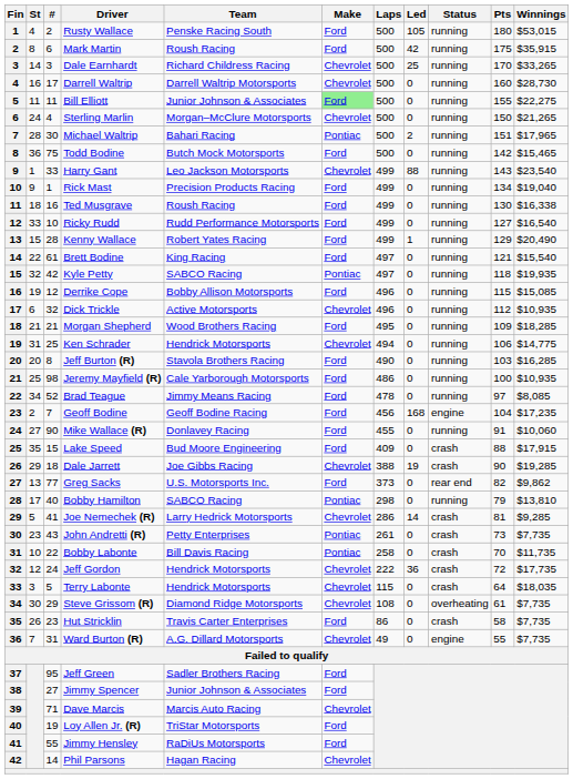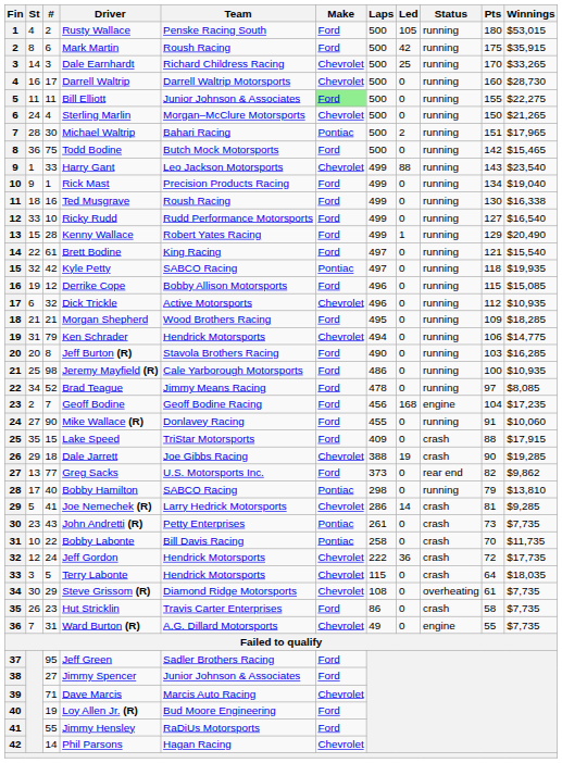 <table class="wikitable" style="font-size:95%">
 <tr>
 <th>Fin</th>
 <th>St</th>
 <th>#</th>
 <th>Driver</th>
 <th>Team</th>
 <th>Make</th>
 <th>Laps</th>
 <th>Led</th>
 <th>Status</th>
 <th>Pts</th>
 <th>Winnings</th>
 </tr>
 <tr>
 <th>1</th>
 <td>4</td>
 <td>2</td>
 <td><a href='#'>Rusty Wallace</a></td>
 <td><a href='#'>Penske Racing South</a></td>
 <td><a href='#'>Ford</a></td>
 <td>500</td>
 <td>105</td>
 <td>running</td>
 <td>180</td>
 <td>$53,015</td>
 </tr>
 <tr>
 <th>2</th>
 <td>8</td>
 <td>6</td>
 <td><a href='#'>Mark Martin</a></td>
 <td><a href='#'>Roush Racing</a></td>
 <td><a href='#'>Ford</a></td>
 <td>500</td>
 <td>42</td>
 <td>running</td>
 <td>175</td>
 <td>$35,915</td>
 </tr>
 <tr>
 <th>3</th>
 <td>14</td>
 <td>3</td>
 <td><a href='#'>Dale Earnhardt</a></td>
 <td><a href='#'>Richard Childress Racing</a></td>
 <td><a href='#'>Chevrolet</a></td>
 <td>500</td>
 <td>25</td>
 <td>running</td>
 <td>170</td>
 <td>$33,265</td>
 </tr>
 <tr>
 <th>4</th>
 <td>16</td>
 <td>17</td>
 <td><a href='#'>Darrell Waltrip</a></td>
 <td><a href='#'>Darrell Waltrip Motorsports</a></td>
 <td><a href='#'>Chevrolet</a></td>
 <td>500</td>
 <td>0</td>
 <td>running</td>
 <td>160</td>
 <td>$28,730</td>
 </tr>
 <tr>
 <th>5</th>
 <td>11</td>
 <td>11</td>
 <td><a href='#'>Bill Elliott</a></td>
 <td><a href='#'>Junior Johnson & Associates</a></td>
 <td style="background: lightgreen;"><a href='#'>Ford</a></td>
 <td>500</td>
 <td>0</td>
 <td>running</td>
 <td>155</td>
 <td>$22,275</td>
 </tr>
 <tr>
 <th>6</th>
 <td>24</td>
 <td>4</td>
 <td><a href='#'>Sterling Marlin</a></td>
 <td><a href='#'>Morgan–McClure Motorsports</a></td>
 <td><a href='#'>Chevrolet</a></td>
 <td>500</td>
 <td>0</td>
 <td>running</td>
 <td>150</td>
 <td>$21,265</td>
 </tr>
 <tr>
 <th>7</th>
 <td>28</td>
 <td>30</td>
 <td><a href='#'>Michael Waltrip</a></td>
 <td><a href='#'>Bahari Racing</a></td>
 <td><a href='#'>Pontiac</a></td>
 <td>500</td>
 <td>2</td>
 <td>running</td>
 <td>151</td>
 <td>$17,965</td>
 </tr>
 <tr>
 <th>8</th>
 <td>36</td>
 <td>75</td>
 <td><a href='#'>Todd Bodine</a></td>
 <td><a href='#'>Butch Mock Motorsports</a></td>
 <td><a href='#'>Ford</a></td>
 <td>500</td>
 <td>0</td>
 <td>running</td>
 <td>142</td>
 <td>$15,465</td>
 </tr>
 <tr>
 <th>9</th>
 <td>1</td>
 <td>33</td>
 <td><a href='#'>Harry Gant</a></td>
 <td><a href='#'>Leo Jackson Motorsports</a></td>
 <td><a href='#'>Chevrolet</a></td>
 <td>499</td>
 <td>88</td>
 <td>running</td>
 <td>143</td>
 <td>$23,540</td>
 </tr>
 <tr>
 <th>10</th>
 <td>9</td>
 <td>1</td>
 <td><a href='#'>Rick Mast</a></td>
 <td><a href='#'>Precision Products Racing</a></td>
 <td><a href='#'>Ford</a></td>
 <td>499</td>
 <td>0</td>
 <td>running</td>
 <td>134</td>
 <td>$19,040</td>
 </tr>
 <tr>
 <th>11</th>
 <td>18</td>
 <td>16</td>
 <td><a href='#'>Ted Musgrave</a></td>
 <td><a href='#'>Roush Racing</a></td>
 <td><a href='#'>Ford</a></td>
 <td>499</td>
 <td>0</td>
 <td>running</td>
 <td>130</td>
 <td>$16,338</td>
 </tr>
 <tr>
 <th>12</th>
 <td>33</td>
 <td>10</td>
 <td><a href='#'>Ricky Rudd</a></td>
 <td><a href='#'>Rudd Performance Motorsports</a></td>
 <td><a href='#'>Ford</a></td>
 <td>499</td>
 <td>0</td>
 <td>running</td>
 <td>127</td>
 <td>$16,540</td>
 </tr>
 <tr>
 <th>13</th>
 <td>15</td>
 <td>28</td>
 <td><a href='#'>Kenny Wallace</a></td>
 <td><a href='#'>Robert Yates Racing</a></td>
 <td><a href='#'>Ford</a></td>
 <td>499</td>
 <td>1</td>
 <td>running</td>
 <td>129</td>
 <td>$20,490</td>
 </tr>
 <tr>
 <th>14</th>
 <td>22</td>
 <td>61</td>
 <td><a href='#'>Brett Bodine</a></td>
 <td><a href='#'>King Racing</a></td>
 <td><a href='#'>Ford</a></td>
 <td>497</td>
 <td>0</td>
 <td>running</td>
 <td>121</td>
 <td>$15,540</td>
 </tr>
 <tr>
 <th>15</th>
 <td>32</td>
 <td>42</td>
 <td><a href='#'>Kyle Petty</a></td>
 <td><a href='#'>SABCO Racing</a></td>
 <td><a href='#'>Pontiac</a></td>
 <td>497</td>
 <td>0</td>
 <td>running</td>
 <td>118</td>
 <td>$19,935</td>
 </tr>
 <tr>
 <th>16</th>
 <td>19</td>
 <td>12</td>
 <td><a href='#'>Derrike Cope</a></td>
 <td><a href='#'>Bobby Allison Motorsports</a></td>
 <td><a href='#'>Ford</a></td>
 <td>496</td>
 <td>0</td>
 <td>running</td>
 <td>115</td>
 <td>$15,085</td>
 </tr>
 <tr>
 <th>17</th>
 <td>6</td>
 <td>32</td>
 <td><a href='#'>Dick Trickle</a></td>
 <td><a href='#'>Active Motorsports</a></td>
 <td><a href='#'>Chevrolet</a></td>
 <td>496</td>
 <td>0</td>
 <td>running</td>
 <td>112</td>
 <td>$10,935</td>
 </tr>
 <tr>
 <th>18</th>
 <td>21</td>
 <td>21</td>
 <td><a href='#'>Morgan Shepherd</a></td>
 <td><a href='#'>Wood Brothers Racing</a></td>
 <td><a href='#'>Ford</a></td>
 <td>495</td>
 <td>0</td>
 <td>running</td>
 <td>109</td>
 <td>$18,285</td>
 </tr>
 <tr>
 <th>19</th>
 <td>31</td>
-<td>25</td>
+<td>79</td>
 <td><a href='#'>Ken Schrader</a></td>
 <td><a href='#'>Hendrick Motorsports</a></td>
 <td><a href='#'>Chevrolet</a></td>
 <td>494</td>
 <td>0</td>
 <td>running</td>
 <td>106</td>
 <td>$14,775</td>
 </tr>
 <tr>
 <th>20</th>
 <td>20</td>
 <td>8</td>
 <td><a href='#'>Jeff Burton</a> <strong>(R)</strong></td>
 <td><a href='#'>Stavola Brothers Racing</a></td>
 <td><a href='#'>Ford</a></td>
 <td>490</td>
 <td>0</td>
 <td>running</td>
 <td>103</td>
 <td>$16,285</td>
 </tr>
 <tr>
 <th>21</th>
 <td>25</td>
 <td>98</td>
 <td><a href='#'>Jeremy Mayfield</a> <strong>(R)</strong></td>
 <td><a href='#'>Cale Yarborough Motorsports</a></td>
 <td><a href='#'>Ford</a></td>
 <td>486</td>
 <td>0</td>
 <td>running</td>
 <td>100</td>
 <td>$10,935</td>
 </tr>
 <tr>
 <th>22</th>
 <td>34</td>
 <td>52</td>
 <td><a href='#'>Brad Teague</a></td>
 <td><a href='#'>Jimmy Means Racing</a></td>
 <td><a href='#'>Ford</a></td>
 <td>478</td>
 <td>0</td>
 <td>running</td>
 <td>97</td>
 <td>$8,085</td>
 </tr>
 <tr>
 <th>23</th>
 <td>2</td>
 <td>7</td>
 <td><a href='#'>Geoff Bodine</a></td>
 <td><a href='#'>Geoff Bodine Racing</a></td>
 <td><a href='#'>Ford</a></td>
 <td>456</td>
 <td>168</td>
 <td>engine</td>
 <td>104</td>
 <td>$17,235</td>
 </tr>
 <tr>
 <th>24</th>
 <td>27</td>
 <td>90</td>
 <td><a href='#'>Mike Wallace</a> <strong>(R)</strong></td>
 <td><a href='#'>Donlavey Racing</a></td>
 <td><a href='#'>Ford</a></td>
 <td>455</td>
 <td>0</td>
 <td>running</td>
 <td>91</td>
 <td>$10,060</td>
 </tr>
 <tr>
 <th>25</th>
 <td>35</td>
 <td>15</td>
 <td><a href='#'>Lake Speed</a></td>
-<td><a href='#'>Bud Moore Engineering</a></td>
+<td><a href='#'>TriStar Motorsports</a></td>
 <td><a href='#'>Ford</a></td>
 <td>409</td>
 <td>0</td>
 <td>crash</td>
 <td>88</td>
 <td>$17,915</td>
 </tr>
 <tr>
 <th>26</th>
 <td>29</td>
 <td>18</td>
 <td><a href='#'>Dale Jarrett</a></td>
 <td><a href='#'>Joe Gibbs Racing</a></td>
 <td><a href='#'>Chevrolet</a></td>
 <td>388</td>
 <td>19</td>
 <td>crash</td>
 <td>90</td>
 <td>$19,285</td>
 </tr>
 <tr>
 <th>27</th>
 <td>13</td>
 <td>77</td>
 <td><a href='#'>Greg Sacks</a></td>
 <td><a href='#'>U.S. Motorsports Inc.</a></td>
 <td><a href='#'>Ford</a></td>
 <td>373</td>
 <td>0</td>
 <td>rear end</td>
 <td>82</td>
 <td>$9,862</td>
 </tr>
 <tr>
 <th>28</th>
 <td>17</td>
 <td>40</td>
 <td><a href='#'>Bobby Hamilton</a></td>
 <td><a href='#'>SABCO Racing</a></td>
 <td><a href='#'>Pontiac</a></td>
 <td>298</td>
 <td>0</td>
 <td>running</td>
 <td>79</td>
 <td>$13,810</td>
 </tr>
 <tr>
 <th>29</th>
 <td>5</td>
 <td>41</td>
 <td><a href='#'>Joe Nemechek</a> <strong>(R)</strong></td>
 <td><a href='#'>Larry Hedrick Motorsports</a></td>
 <td><a href='#'>Chevrolet</a></td>
 <td>286</td>
 <td>14</td>
 <td>crash</td>
 <td>81</td>
 <td>$9,285</td>
 </tr>
 <tr>
 <th>30</th>
 <td>23</td>
 <td>43</td>
 <td><a href='#'>John Andretti</a> <strong>(R)</strong></td>
 <td><a href='#'>Petty Enterprises</a></td>
 <td><a href='#'>Pontiac</a></td>
 <td>261</td>
 <td>0</td>
 <td>crash</td>
 <td>73</td>
 <td>$7,735</td>
 </tr>
 <tr>
 <th>31</th>
 <td>10</td>
 <td>22</td>
 <td><a href='#'>Bobby Labonte</a></td>
 <td><a href='#'>Bill Davis Racing</a></td>
 <td><a href='#'>Pontiac</a></td>
 <td>258</td>
 <td>0</td>
 <td>crash</td>
 <td>70</td>
 <td>$11,735</td>
 </tr>
 <tr>
 <th>32</th>
 <td>12</td>
 <td>24</td>
 <td><a href='#'>Jeff Gordon</a></td>
 <td><a href='#'>Hendrick Motorsports</a></td>
 <td><a href='#'>Chevrolet</a></td>
 <td>222</td>
 <td>36</td>
 <td>crash</td>
 <td>72</td>
 <td>$17,735</td>
 </tr>
 <tr>
 <th>33</th>
 <td>3</td>
 <td>5</td>
 <td><a href='#'>Terry Labonte</a></td>
 <td><a href='#'>Hendrick Motorsports</a></td>
 <td><a href='#'>Chevrolet</a></td>
 <td>115</td>
 <td>0</td>
 <td>crash</td>
 <td>64</td>
 <td>$18,035</td>
 </tr>
 <tr>
 <th>34</th>
 <td>30</td>
 <td>29</td>
 <td><a href='#'>Steve Grissom</a> <strong>(R)</strong></td>
 <td><a href='#'>Diamond Ridge Motorsports</a></td>
 <td><a href='#'>Chevrolet</a></td>
 <td>108</td>
 <td>0</td>
 <td>overheating</td>
 <td>61</td>
 <td>$7,735</td>
 </tr>
 <tr>
 <th>35</th>
 <td>26</td>
 <td>23</td>
 <td><a href='#'>Hut Stricklin</a></td>
 <td><a href='#'>Travis Carter Enterprises</a></td>
 <td><a href='#'>Ford</a></td>
 <td>86</td>
 <td>0</td>
 <td>crash</td>
 <td>58</td>
 <td>$7,735</td>
 </tr>
 <tr>
 <th>36</th>
 <td>7</td>
 <td>31</td>
 <td><a href='#'>Ward Burton</a> <strong>(R)</strong></td>
 <td><a href='#'>A.G. Dillard Motorsports</a></td>
 <td><a href='#'>Chevrolet</a></td>
 <td>49</td>
 <td>0</td>
 <td>engine</td>
 <td>55</td>
 <td>$7,735</td>
 </tr>
 <tr>
 <th colspan="11">Failed to qualify</th>
 </tr>
 <tr>
 <th>37</th>
 <th rowspan="6"></th>
 <td>95</td>
 <td><a href='#'>Jeff Green</a></td>
 <td><a href='#'>Sadler Brothers Racing</a></td>
 <td><a href='#'>Ford</a></td>
 <th colspan="5" rowspan="6"></th>
 </tr>
 <tr>
 <th>38</th>
 <td>27</td>
 <td><a href='#'>Jimmy Spencer</a></td>
 <td><a href='#'>Junior Johnson & Associates</a></td>
 <td><a href='#'>Ford</a></td>
 </tr>
 <tr>
 <th>39</th>
 <td>71</td>
 <td><a href='#'>Dave Marcis</a></td>
 <td><a href='#'>Marcis Auto Racing</a></td>
 <td><a href='#'>Chevrolet</a></td>
 </tr>
 <tr>
 <th>40</th>
 <td>19</td>
 <td><a href='#'>Loy Allen Jr.</a> <strong>(R)</strong></td>
-<td><a href='#'>TriStar Motorsports</a></td>
+<td><a href='#'>Bud Moore Engineering</a></td>
 <td><a href='#'>Ford</a></td>
 </tr>
 <tr>
 <th>41</th>
 <td>55</td>
 <td><a href='#'>Jimmy Hensley</a></td>
 <td><a href='#'>RaDiUs Motorsports</a></td>
 <td><a href='#'>Ford</a></td>
 </tr>
 <tr>
 <th>42</th>
 <td>14</td>
 <td><a href='#'>Phil Parsons</a></td>
 <td><a href='#'>Hagan Racing</a></td>
 <td><a href='#'>Chevrolet</a></td>
 </tr>
 <tr>
 <th colspan="11"></th>
 </tr>
 </table>
